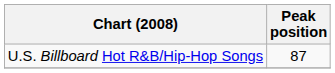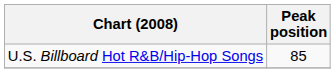 <table class="wikitable">
 <tr>
 <th align="center">Chart (2008)</th>
 <th align="center">Peak<br>position</th>
 </tr>
 <tr>
 <td>U.S. <em>Billboard</em> <a href='#'>Hot R&B/Hip-Hop Songs</a></td>
-<td align="center">87</td>
+<td align="center">85</td>
 </tr>
 <tr>
 </tr>
 </table>
